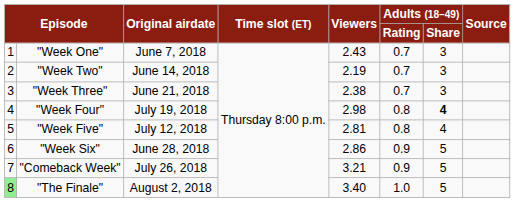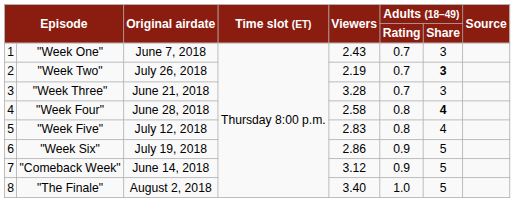 <table class="wikitable" style="text-align:center;">
 <tr>
 <th style="background:#8b1c10; color:#fff;" rowspan="2" colspan="2">Episode</th>
 <th style="background:#8b1c10; color:#fff;" rowspan="2">Original airdate</th>
 <th style="background:#8b1c10; color:#fff;" rowspan="2">Time slot <small>(ET)</small></th>
 <th style="background:#8b1c10; color:#fff;" rowspan="2">Viewers<br><small></small></th>
 <th style="background:#8b1c10; color:#fff;" colspan="2">Adults <small>(18–49)</small></th>
 <th rowspan="2" style="background:#8b1c10; color:#fff;">Source</th>
 </tr>
 <tr>
 <th style="background:#8b1c10; color:#fff;">Rating</th>
 <th style="background:#8b1c10; color:#fff;">Share</th>
 </tr>
 <tr>
 <td>1</td>
 <td>"Week One"</td>
 <td>June 7, 2018</td>
 <td rowspan="8">Thursday 8:00 p.m.</td>
 <td>2.43</td>
 <td>0.7</td>
 <td>3</td>
 <td></td>
 </tr>
 <tr>
 <td>2</td>
 <td>"Week Two"</td>
-<td>June 14, 2018</td>
+<td>July 26, 2018</td>
 <td>2.19</td>
 <td>0.7</td>
-<td>3</td>
+<td><strong>3</strong></td>
 <td></td>
 </tr>
 <tr>
 <td>3</td>
 <td>"Week Three"</td>
 <td>June 21, 2018</td>
-<td>2.38</td>
+<td>3.28</td>
 <td>0.7</td>
 <td>3</td>
 <td></td>
 </tr>
 <tr>
 <td>4</td>
 <td>"Week Four"</td>
-<td>July 19, 2018</td>
-<td>2.98</td>
+<td>June 28, 2018</td>
+<td>2.58</td>
 <td>0.8</td>
 <td><strong>4</strong></td>
 <td></td>
 </tr>
 <tr>
 <td>5</td>
 <td>"Week Five"</td>
 <td>July 12, 2018</td>
-<td>2.81</td>
+<td>2.83</td>
 <td>0.8</td>
 <td>4</td>
 <td></td>
 </tr>
 <tr>
 <td>6</td>
 <td>"Week Six"</td>
-<td>June 28, 2018</td>
+<td>July 19, 2018</td>
 <td>2.86</td>
 <td>0.9</td>
 <td>5</td>
 <td></td>
 </tr>
 <tr>
 <td>7</td>
 <td>"Comeback Week"</td>
-<td>July 26, 2018</td>
-<td>3.21</td>
+<td>June 14, 2018</td>
+<td>3.12</td>
 <td>0.9</td>
 <td>5</td>
 <td></td>
 </tr>
 <tr>
-<td style="background: lightgreen;">8</td>
+<td>8</td>
 <td>"The Finale"</td>
 <td>August 2, 2018</td>
 <td>3.40</td>
 <td>1.0</td>
 <td>5</td>
 <td></td>
 </tr>
 </table>
